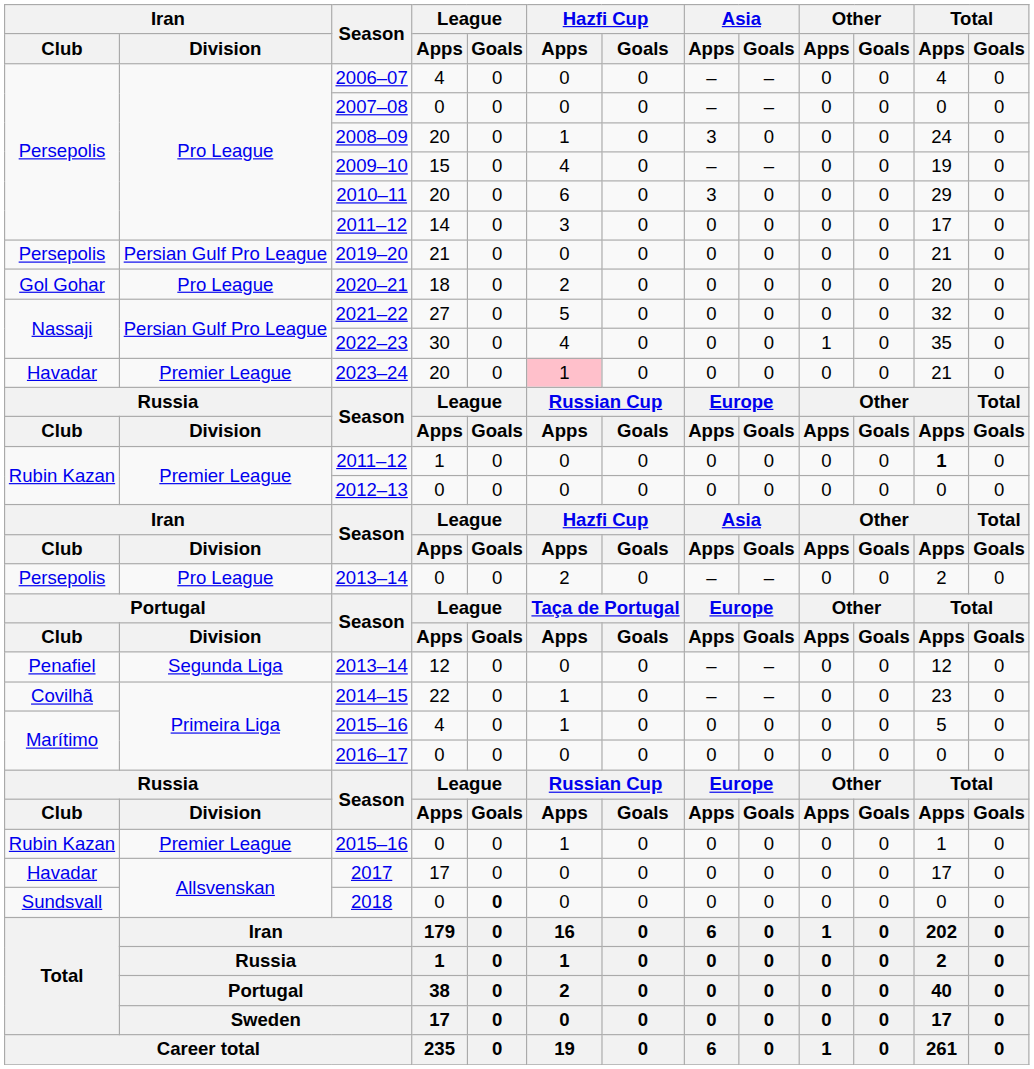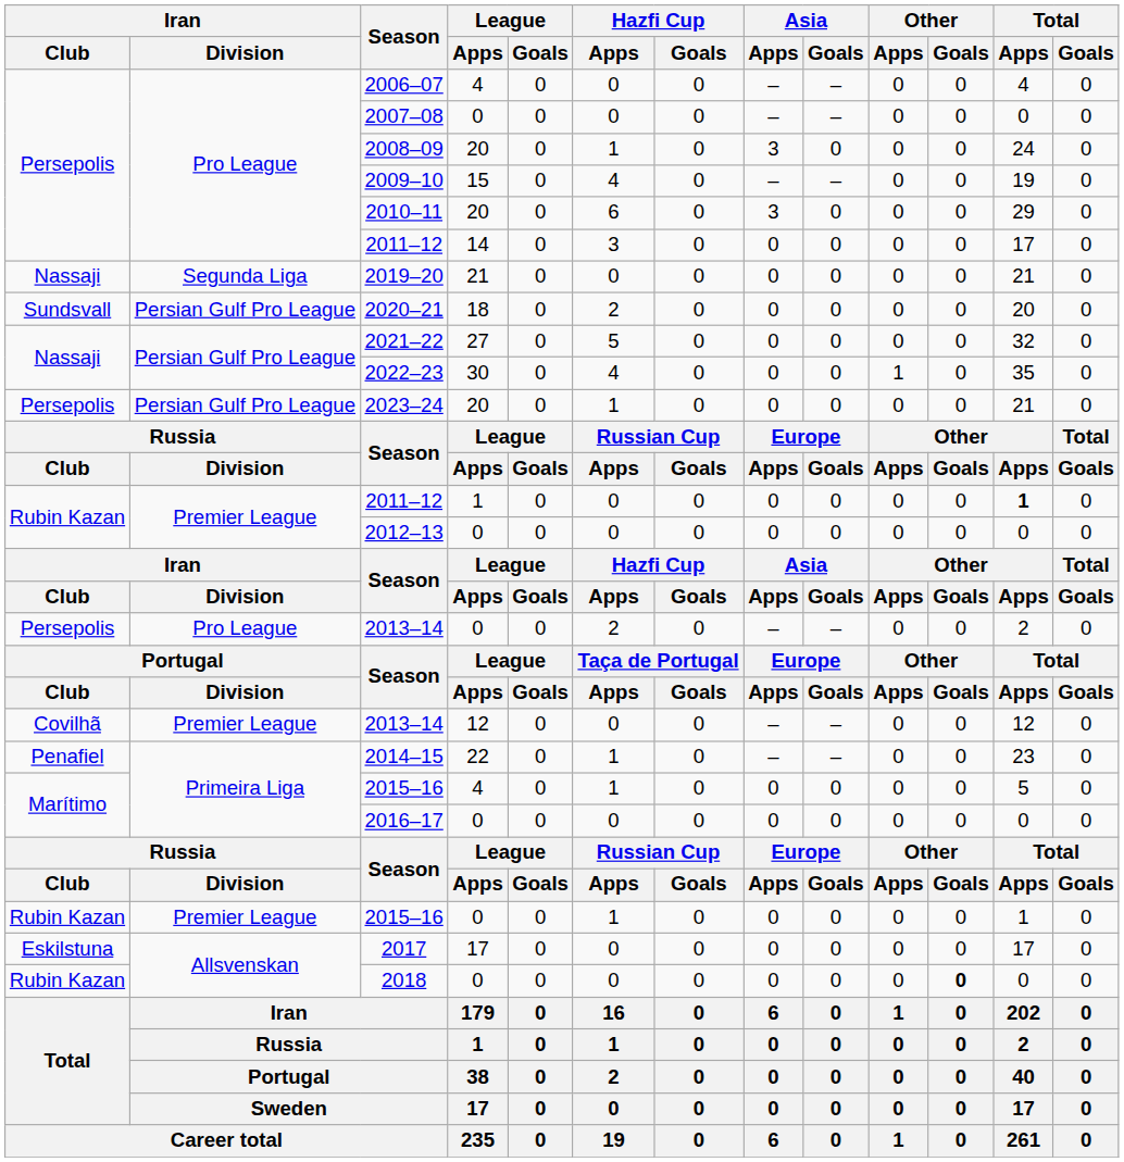 <table class="wikitable" style="text-align: center;">
 <tr>
 <th colspan="2">Iran</th>
 <th rowspan="2">Season</th>
 <th colspan="2">League</th>
 <th colspan="2"><a href='#'>Hazfi Cup</a></th>
 <th colspan="2"><a href='#'>Asia</a></th>
 <th colspan=2>Other</th>
 <th colspan="2">Total</th>
 </tr>
 <tr>
 <th>Club</th>
 <th>Division</th>
 <th>Apps</th>
 <th>Goals</th>
 <th>Apps</th>
 <th>Goals</th>
 <th>Apps</th>
 <th>Goals</th>
 <th>Apps</th>
 <th>Goals</th>
 <th>Apps</th>
 <th>Goals</th>
 </tr>
 <tr>
 <td rowspan="6"><a href='#'>Persepolis</a></td>
 <td rowspan="6"><a href='#'>Pro League</a></td>
 <td><a href='#'>2006–07</a></td>
 <td>4</td>
 <td>0</td>
 <td>0</td>
 <td>0</td>
 <td>–</td>
 <td>–</td>
 <td>0</td>
 <td>0</td>
 <td>4</td>
 <td>0</td>
 </tr>
 <tr>
 <td><a href='#'>2007–08</a></td>
 <td>0</td>
 <td>0</td>
 <td>0</td>
 <td>0</td>
 <td>–</td>
 <td>–</td>
 <td>0</td>
 <td>0</td>
 <td>0</td>
 <td>0</td>
 </tr>
 <tr>
 <td><a href='#'>2008–09</a></td>
 <td>20</td>
 <td>0</td>
 <td>1</td>
 <td>0</td>
 <td>3</td>
 <td>0</td>
 <td>0</td>
 <td>0</td>
 <td>24</td>
 <td>0</td>
 </tr>
 <tr>
 <td><a href='#'>2009–10</a></td>
 <td>15</td>
 <td>0</td>
 <td>4</td>
 <td>0</td>
 <td>–</td>
 <td>–</td>
 <td>0</td>
 <td>0</td>
 <td>19</td>
 <td>0</td>
 </tr>
 <tr>
 <td><a href='#'>2010–11</a></td>
 <td>20</td>
 <td>0</td>
 <td>6</td>
 <td>0</td>
 <td>3</td>
 <td>0</td>
 <td>0</td>
 <td>0</td>
 <td>29</td>
 <td>0</td>
 </tr>
 <tr>
 <td><a href='#'>2011–12</a></td>
 <td>14</td>
 <td>0</td>
 <td>3</td>
 <td>0</td>
 <td>0</td>
 <td>0</td>
 <td>0</td>
 <td>0</td>
 <td>17</td>
 <td>0</td>
 </tr>
 <tr>
-<td><a href='#'>Persepolis</a></td>
-<td><a href='#'>Persian Gulf Pro League</a></td>
+<td><a href='#'>Nassaji</a></td>
+<td><a href='#'>Segunda Liga</a></td>
 <td><a href='#'>2019–20</a></td>
 <td>21</td>
 <td>0</td>
 <td>0</td>
 <td>0</td>
 <td>0</td>
 <td>0</td>
 <td>0</td>
 <td>0</td>
 <td>21</td>
 <td>0</td>
 </tr>
 <tr>
-<td><a href='#'>Gol Gohar</a></td>
-<td><a href='#'>Pro League</a></td>
+<td><a href='#'>Sundsvall</a></td>
+<td><a href='#'>Persian Gulf Pro League</a></td>
 <td><a href='#'>2020–21</a></td>
 <td>18</td>
 <td>0</td>
 <td>2</td>
 <td>0</td>
 <td>0</td>
 <td>0</td>
 <td>0</td>
 <td>0</td>
 <td>20</td>
 <td>0</td>
 </tr>
 <tr>
 <td rowspan="2"><a href='#'>Nassaji</a></td>
 <td rowspan="2"><a href='#'>Persian Gulf Pro League</a></td>
 <td><a href='#'>2021–22</a></td>
 <td>27</td>
 <td>0</td>
 <td>5</td>
 <td>0</td>
 <td>0</td>
 <td>0</td>
 <td>0</td>
 <td>0</td>
 <td>32</td>
 <td>0</td>
 </tr>
 <tr>
 <td><a href='#'>2022–23</a></td>
 <td>30</td>
 <td>0</td>
 <td>4</td>
 <td>0</td>
 <td>0</td>
 <td>0</td>
 <td>1</td>
 <td>0</td>
 <td>35</td>
 <td>0</td>
 </tr>
 <tr>
-<td><a href='#'>Havadar</a></td>
-<td><a href='#'>Premier League</a></td>
+<td><a href='#'>Persepolis</a></td>
+<td><a href='#'>Persian Gulf Pro League</a></td>
 <td><a href='#'>2023–24</a></td>
 <td>20</td>
 <td>0</td>
-<td style="background: pink;">1</td>
+<td>1</td>
 <td>0</td>
 <td>0</td>
 <td>0</td>
 <td>0</td>
 <td>0</td>
 <td>21</td>
 <td>0</td>
 </tr>
 <tr>
 <th colspan="2">Russia</th>
 <th rowspan="2">Season</th>
 <th colspan="2">League</th>
 <th colspan="2"><a href='#'>Russian Cup</a></th>
 <th colspan="2"><a href='#'>Europe</a></th>
 <th colspan=3>Other</th>
 <th colspan="2">Total</th>
 </tr>
 <tr>
 <th>Club</th>
 <th>Division</th>
 <th>Apps</th>
 <th>Goals</th>
 <th>Apps</th>
 <th>Goals</th>
 <th>Apps</th>
 <th>Goals</th>
 <th>Apps</th>
 <th>Goals</th>
 <th>Apps</th>
 <th>Goals</th>
 </tr>
 <tr>
 <td rowspan="2"><a href='#'>Rubin Kazan</a></td>
 <td rowspan="2"><a href='#'>Premier League</a></td>
 <td><a href='#'>2011–12</a></td>
 <td>1</td>
 <td>0</td>
 <td>0</td>
 <td>0</td>
 <td>0</td>
 <td>0</td>
 <td>0</td>
 <td>0</td>
 <td><strong>1</strong></td>
 <td>0</td>
 </tr>
 <tr>
 <td><a href='#'>2012–13</a></td>
 <td>0</td>
 <td>0</td>
 <td>0</td>
 <td>0</td>
 <td>0</td>
 <td>0</td>
 <td>0</td>
 <td>0</td>
 <td>0</td>
 <td>0</td>
 </tr>
 <tr>
 <th colspan="2">Iran</th>
 <th rowspan="2">Season</th>
 <th colspan="2">League</th>
 <th colspan="2"><a href='#'>Hazfi Cup</a></th>
 <th colspan="2"><a href='#'>Asia</a></th>
 <th colspan=3>Other</th>
 <th colspan="2">Total</th>
 </tr>
 <tr>
 <th>Club</th>
 <th>Division</th>
 <th>Apps</th>
 <th>Goals</th>
 <th>Apps</th>
 <th>Goals</th>
 <th>Apps</th>
 <th>Goals</th>
 <th>Apps</th>
 <th>Goals</th>
 <th>Apps</th>
 <th>Goals</th>
 </tr>
 <tr>
 <td><a href='#'>Persepolis</a></td>
 <td><a href='#'>Pro League</a></td>
 <td><a href='#'>2013–14</a></td>
 <td>0</td>
 <td>0</td>
 <td>2</td>
 <td>0</td>
 <td>–</td>
 <td>–</td>
 <td>0</td>
 <td>0</td>
 <td>2</td>
 <td>0</td>
 </tr>
 <tr>
 <th colspan="2">Portugal</th>
 <th rowspan="2">Season</th>
 <th colspan="2">League</th>
 <th colspan="2"><a href='#'>Taça de Portugal</a></th>
 <th colspan="2"><a href='#'>Europe</a></th>
 <th colspan=2>Other</th>
 <th colspan="2">Total</th>
 </tr>
 <tr>
 <th>Club</th>
 <th>Division</th>
 <th>Apps</th>
 <th>Goals</th>
 <th>Apps</th>
 <th>Goals</th>
 <th>Apps</th>
 <th>Goals</th>
 <th>Apps</th>
 <th>Goals</th>
 <th>Apps</th>
 <th>Goals</th>
 </tr>
 <tr>
-<td><a href='#'>Penafiel</a></td>
-<td><a href='#'>Segunda Liga</a></td>
+<td><a href='#'>Covilhã</a></td>
+<td><a href='#'>Premier League</a></td>
 <td><a href='#'>2013–14</a></td>
 <td>12</td>
 <td>0</td>
 <td>0</td>
 <td>0</td>
 <td>–</td>
 <td>–</td>
 <td>0</td>
 <td>0</td>
 <td>12</td>
 <td>0</td>
 </tr>
 <tr>
-<td><a href='#'>Covilhã</a></td>
+<td><a href='#'>Penafiel</a></td>
 <td rowspan="3"><a href='#'>Primeira Liga</a></td>
 <td><a href='#'>2014–15</a></td>
 <td>22</td>
 <td>0</td>
 <td>1</td>
 <td>0</td>
 <td>–</td>
 <td>–</td>
 <td>0</td>
 <td>0</td>
 <td>23</td>
 <td>0</td>
 </tr>
 <tr>
 <td rowspan="2"><a href='#'>Marítimo</a></td>
 <td><a href='#'>2015–16</a></td>
 <td>4</td>
 <td>0</td>
 <td>1</td>
 <td>0</td>
 <td>0</td>
 <td>0</td>
 <td>0</td>
 <td>0</td>
 <td>5</td>
 <td>0</td>
 </tr>
 <tr>
 <td><a href='#'>2016–17</a></td>
 <td>0</td>
 <td>0</td>
 <td>0</td>
 <td>0</td>
 <td>0</td>
 <td>0</td>
 <td>0</td>
 <td>0</td>
 <td>0</td>
 <td>0</td>
 </tr>
 <tr>
 <th colspan="2">Russia</th>
 <th rowspan="2">Season</th>
 <th colspan="2">League</th>
 <th colspan="2"><a href='#'>Russian Cup</a></th>
 <th colspan="2"><a href='#'>Europe</a></th>
 <th colspan=2>Other</th>
 <th colspan="2">Total</th>
 </tr>
 <tr>
 <th>Club</th>
 <th>Division</th>
 <th>Apps</th>
 <th>Goals</th>
 <th>Apps</th>
 <th>Goals</th>
 <th>Apps</th>
 <th>Goals</th>
 <th>Apps</th>
 <th>Goals</th>
 <th>Apps</th>
 <th>Goals</th>
 </tr>
 <tr>
 <td><a href='#'>Rubin Kazan</a></td>
 <td><a href='#'>Premier League</a></td>
 <td><a href='#'>2015–16</a></td>
 <td>0</td>
 <td>0</td>
 <td>1</td>
 <td>0</td>
 <td>0</td>
 <td>0</td>
 <td>0</td>
 <td>0</td>
 <td>1</td>
 <td>0</td>
 </tr>
 <tr>
-<td><a href='#'>Havadar</a></td>
+<td><a href='#'>Eskilstuna</a></td>
 <td rowspan="2"><a href='#'>Allsvenskan</a></td>
 <td><a href='#'>2017</a></td>
 <td>17</td>
 <td>0</td>
 <td>0</td>
 <td>0</td>
 <td>0</td>
 <td>0</td>
 <td>0</td>
 <td>0</td>
 <td>17</td>
 <td>0</td>
 </tr>
 <tr>
-<td><a href='#'>Sundsvall</a></td>
+<td><a href='#'>Rubin Kazan</a></td>
 <td><a href='#'>2018</a></td>
-<td>0</td>
-<td><strong>0</strong></td>
 <td>0</td>
 <td>0</td>
 <td>0</td>
 <td>0</td>
 <td>0</td>
 <td>0</td>
+<td>0</td>
+<td><strong>0</strong></td>
 <td>0</td>
 <td>0</td>
 </tr>
 <tr>
 <th rowspan=4>Total</th>
 <th colspan=2>Iran</th>
 <th>179</th>
 <th>0</th>
 <th>16</th>
 <th>0</th>
 <th>6</th>
 <th>0</th>
 <th>1</th>
 <th>0</th>
 <th>202</th>
 <th>0</th>
 </tr>
 <tr>
 <th colspan=2>Russia</th>
 <th>1</th>
 <th>0</th>
 <th>1</th>
 <th>0</th>
 <th>0</th>
 <th>0</th>
 <th>0</th>
 <th>0</th>
 <th>2</th>
 <th>0</th>
 </tr>
 <tr>
 <th colspan=2>Portugal</th>
 <th>38</th>
 <th>0</th>
 <th>2</th>
 <th>0</th>
 <th>0</th>
 <th>0</th>
 <th>0</th>
 <th>0</th>
 <th>40</th>
 <th>0</th>
 </tr>
 <tr>
 <th colspan=2>Sweden</th>
 <th>17</th>
 <th>0</th>
 <th>0</th>
 <th>0</th>
 <th>0</th>
 <th>0</th>
 <th>0</th>
 <th>0</th>
 <th>17</th>
 <th>0</th>
 </tr>
 <tr>
 <th colspan=3>Career total</th>
 <th>235</th>
 <th>0</th>
 <th>19</th>
 <th>0</th>
 <th>6</th>
 <th>0</th>
 <th>1</th>
 <th>0</th>
 <th>261</th>
 <th>0</th>
 </tr>
 </table>
